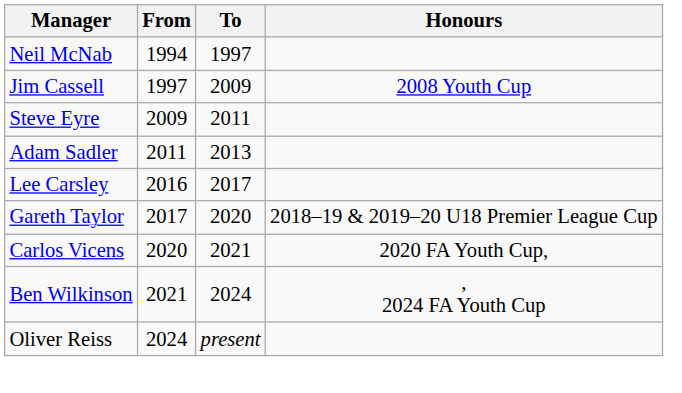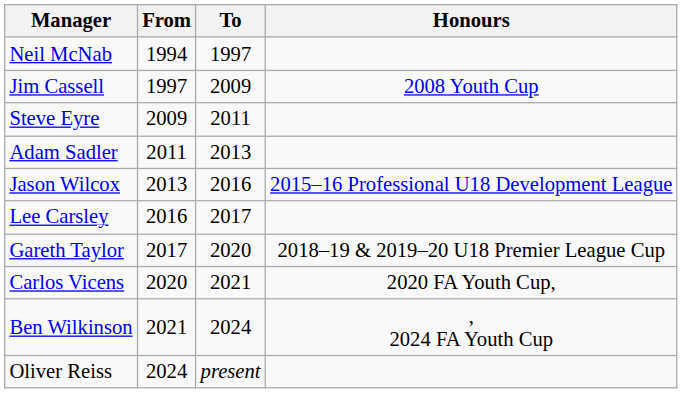 <table class="wikitable" style="text-align:center">
 <tr>
 <th>Manager</th>
 <th>From</th>
 <th>To</th>
 <th>Honours</th>
 </tr>
 <tr>
 <td align="left"> <a href='#'>Neil McNab</a></td>
 <td>1994</td>
 <td>1997</td>
 <td></td>
 </tr>
 <tr>
 <td align="left"> <a href='#'>Jim Cassell</a></td>
 <td>1997</td>
 <td>2009</td>
 <td><a href='#'>2008 Youth Cup</a></td>
 </tr>
 <tr>
 <td align="left"> <a href='#'>Steve Eyre</a></td>
 <td>2009</td>
 <td>2011</td>
 <td></td>
 </tr>
 <tr>
 <td align="left"> <a href='#'>Adam Sadler</a></td>
 <td>2011</td>
 <td>2013</td>
 <td></td>
 </tr>
 <tr>
+<td align="left"> <a href='#'>Jason Wilcox</a></td>
+<td>2013</td>
+<td>2016</td>
+<td><a href='#'>2015–16 Professional U18 Development League</a></td>
+</tr>
+<tr>
 <td align="left"> <a href='#'>Lee Carsley</a></td>
 <td>2016</td>
 <td>2017</td>
 <td></td>
 </tr>
 <tr>
 <td align="left"> <a href='#'>Gareth Taylor</a></td>
 <td>2017</td>
 <td>2020</td>
 <td>2018–19 & 2019–20 U18 Premier League Cup</td>
 </tr>
 <tr>
 <td align="left"> <a href='#'>Carlos Vicens</a></td>
 <td>2020</td>
 <td>2021</td>
 <td>2020 FA Youth Cup, </td>
 </tr>
 <tr>
 <td align="left"> <a href='#'>Ben Wilkinson</a></td>
 <td>2021</td>
 <td>2024</td>
 <td>,<br>2024 FA Youth Cup</td>
 </tr>
 <tr>
 <td align="left"> Oliver Reiss</td>
 <td>2024</td>
 <td><em>present</em></td>
 <td></td>
 </tr>
 </table>
